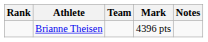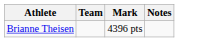 <table class="wikitable sortable">
 <tr>
-<th>Rank</th>
 <th>Athlete</th>
 <th>Team</th>
 <th>Mark</th>
 <th>Notes</th>
 </tr>
 <tr>
-<td align=center></td>
 <td><a href='#'>Brianne Theisen</a></td>
 <td></td>
 <td>4396 pts</td>
 <td></td>
 </tr>
 </table>
